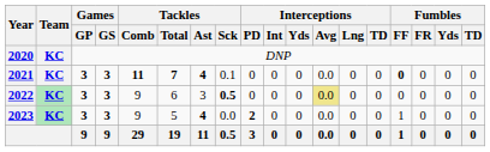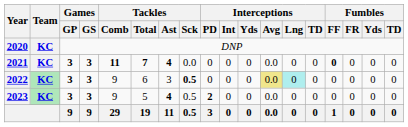 <table class="wikitable" style="text-align:center; width:50%">
 <tr>
 <th rowspan="2">Year</th>
 <th rowspan="2">Team</th>
 <th colspan="2">Games</th>
 <th colspan="4">Tackles</th>
 <th colspan="6">Interceptions</th>
 <th colspan="4">Fumbles</th>
 </tr>
 <tr>
 <th>GP</th>
 <th>GS</th>
 <th>Comb</th>
 <th>Total</th>
 <th>Ast</th>
 <th>Sck</th>
 <th>PD</th>
 <th>Int</th>
 <th>Yds</th>
 <th>Avg</th>
 <th>Lng</th>
 <th>TD</th>
 <th>FF</th>
 <th>FR</th>
 <th>Yds</th>
 <th>TD</th>
 </tr>
 <tr>
 <th><a href='#'>2020</a></th>
 <th><a href='#'>KC</a></th>
 <td colspan="16"><em>DNP</em></td>
 </tr>
 <tr>
 <th><a href='#'>2021</a></th>
 <th><a href='#'>KC</a></th>
 <td><strong>3</strong></td>
 <td><strong>3</strong></td>
 <td><strong>11</strong></td>
 <td><strong>7</strong></td>
 <td><strong>4</strong></td>
-<td>0.1</td>
+<td>0.0</td>
 <td>0</td>
 <td>0</td>
 <td>0</td>
 <td>0.0</td>
 <td>0</td>
 <td>0</td>
 <td><strong>0</strong></td>
 <td>0</td>
 <td>0</td>
 <td>0</td>
 </tr>
 <tr>
 <th><a href='#'>2022</a></th>
 <th style="background:#afe6ba; width:3em;"><a href='#'>KC</a></th>
 <td><strong>3</strong></td>
 <td><strong>3</strong></td>
 <td>9</td>
 <td>6</td>
 <td>3</td>
 <td><strong>0.5</strong></td>
 <td>0</td>
 <td>0</td>
 <td>0</td>
 <td style="background: khaki;">0.0</td>
-<td>0</td>
+<td style="background: paleturquoise;">0</td>
 <td>0</td>
 <td>0</td>
 <td>0</td>
 <td>0</td>
 <td>0</td>
 </tr>
 <tr>
 <th><a href='#'>2023</a></th>
 <th style="background:#afe6ba; width:3em;"><a href='#'>KC</a></th>
 <td><strong>3</strong></td>
 <td><strong>3</strong></td>
 <td>9</td>
 <td>5</td>
 <td><strong>4</strong></td>
-<td>0.0</td>
+<td>0.5</td>
 <td><strong>2</strong></td>
 <td>0</td>
 <td>0</td>
 <td>0.0</td>
 <td>0</td>
 <td>0</td>
-<td>1</td>
+<td>0</td>
 <td>0</td>
 <td>0</td>
 <td>0</td>
 </tr>
 <tr>
 <th colspan="2"></th>
 <th>9</th>
 <th>9</th>
 <th>29</th>
 <th>19</th>
 <th>11</th>
 <th>0.5</th>
 <th>3</th>
 <th>0</th>
 <th>0</th>
 <th>0.0</th>
 <th>0</th>
 <th>0</th>
 <th>1</th>
 <th>0</th>
 <th>0</th>
 <th>0</th>
 </tr>
 </table>
